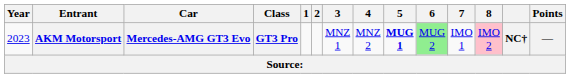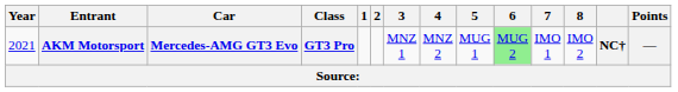 <table class="wikitable" style="text-align:center; font-size:85%;">
 <tr>
 <th>Year</th>
 <th>Entrant</th>
 <th>Car</th>
 <th>Class</th>
 <th>1</th>
 <th>2</th>
 <th>3</th>
 <th>4</th>
 <th>5</th>
 <th>6</th>
 <th>7</th>
 <th>8</th>
 <th></th>
 <th>Points</th>
 </tr>
 <tr>
-<td id=2023C><a href='#'>2023</a></td>
+<td id=2023C><a href='#'>2021</a></td>
 <th nowrap><a href='#'>AKM Motorsport</a></th>
 <th nowrap><a href='#'>Mercedes-AMG GT3 Evo</a></th>
 <th nowrap><a href='#'>GT3 Pro</a></th>
 <td></td>
 <td></td>
 <td><a href='#'>MNZ<br>1</a></td>
 <td><a href='#'>MNZ<br>2</a></td>
-<td><strong><a href='#'>MUG<br>1</a></strong></td>
+<td><a href='#'>MUG<br>1</a></td>
 <td style="background: lightgreen;"><a href='#'>MUG<br>2</a></td>
 <td><a href='#'>IMO<br>1</a></td>
-<td style="background: pink;"><a href='#'>IMO<br>2</a></td>
+<td><a href='#'>IMO<br>2</a></td>
 <th>NC†</th>
 <th>—</th>
 </tr>
 <tr>
 <th colspan="100">Source:</th>
 </tr>
 </table>
